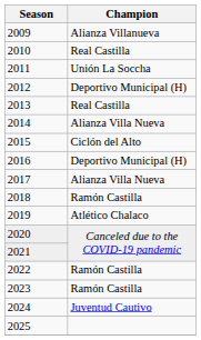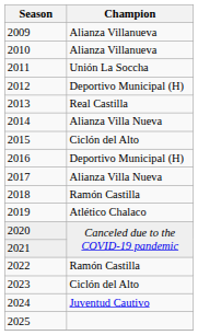 <table class="wikitable sortable">
 <tr>
 <th width=80px>Season</th>
 <th width=170px>Champion</th>
 </tr>
 <tr>
 <td>2009</td>
 <td>Alianza Villanueva</td>
 </tr>
 <tr>
 <td>2010</td>
-<td>Real Castilla</td>
+<td>Alianza Villanueva</td>
 </tr>
 <tr>
 <td>2011</td>
 <td>Unión La Soccha</td>
 </tr>
 <tr>
 <td>2012</td>
 <td>Deportivo Municipal (H)</td>
 </tr>
 <tr>
 <td>2013</td>
 <td>Real Castilla</td>
 </tr>
 <tr>
 <td>2014</td>
 <td>Alianza Villa Nueva</td>
 </tr>
 <tr>
 <td>2015</td>
 <td>Ciclón del Alto</td>
 </tr>
 <tr>
 <td>2016</td>
 <td>Deportivo Municipal (H)</td>
 </tr>
 <tr>
 <td>2017</td>
 <td>Alianza Villa Nueva</td>
 </tr>
 <tr>
 <td>2018</td>
 <td>Ramón Castilla</td>
 </tr>
 <tr>
 <td>2019</td>
 <td>Atlético Chalaco</td>
 </tr>
 <tr bgcolor=#efefef>
 <td>2020</td>
 <td rowspan=2 colspan="1" align=center><em>Canceled due to the <a href='#'>COVID-19 pandemic</a></em></td>
 </tr>
 <tr bgcolor=#efefef>
 <td>2021</td>
 </tr>
 <tr>
 <td>2022</td>
 <td>Ramón Castilla</td>
 </tr>
 <tr>
 <td>2023</td>
-<td>Ramón Castilla</td>
+<td>Ciclón del Alto</td>
 </tr>
 <tr>
 <td>2024</td>
 <td><a href='#'>Juventud Cautivo</a></td>
 </tr>
 <tr>
 <td>2025</td>
 <td></td>
 </tr>
 <tr>
 </tr>
 </table>
